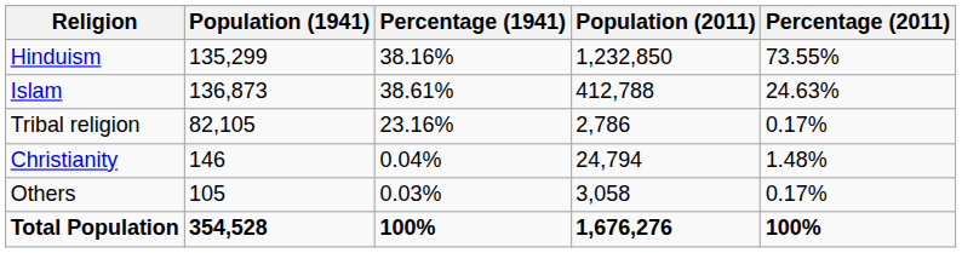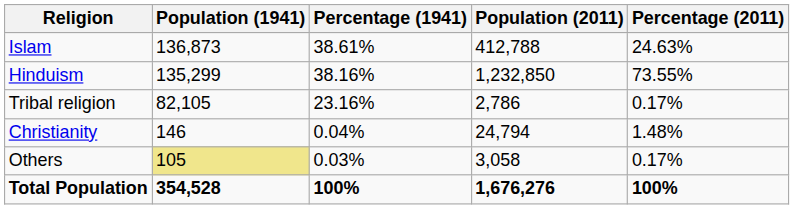 <table class="wikitable sortable">
 <tr>
 <th>Religion</th>
 <th>Population (1941)</th>
 <th>Percentage (1941)</th>
 <th>Population (2011)</th>
 <th>Percentage (2011)</th>
 </tr>
 <tr>
+<td><a href='#'>Islam</a> </td>
+<td>136,873</td>
+<td>38.61%</td>
+<td>412,788</td>
+<td>24.63%</td>
+</tr>
+<tr>
 <td><a href='#'>Hinduism</a> </td>
 <td>135,299</td>
 <td>38.16%</td>
 <td>1,232,850</td>
 <td>73.55%</td>
-</tr>
-<tr>
-<td><a href='#'>Islam</a> </td>
-<td>136,873</td>
-<td>38.61%</td>
-<td>412,788</td>
-<td>24.63%</td>
 </tr>
 <tr>
 <td>Tribal religion</td>
 <td>82,105</td>
 <td>23.16%</td>
 <td>2,786</td>
 <td>0.17%</td>
 </tr>
 <tr>
 <td><a href='#'>Christianity</a> </td>
 <td>146</td>
 <td>0.04%</td>
 <td>24,794</td>
 <td>1.48%</td>
 </tr>
 <tr>
 <td>Others</td>
-<td>105</td>
+<td style="background: khaki;">105</td>
 <td>0.03%</td>
 <td>3,058</td>
 <td>0.17%</td>
 </tr>
 <tr>
 <td><strong>Total Population</strong></td>
 <td><strong>354,528</strong></td>
 <td><strong>100%</strong></td>
 <td><strong>1,676,276</strong></td>
 <td><strong>100%</strong></td>
 </tr>
 </table>
